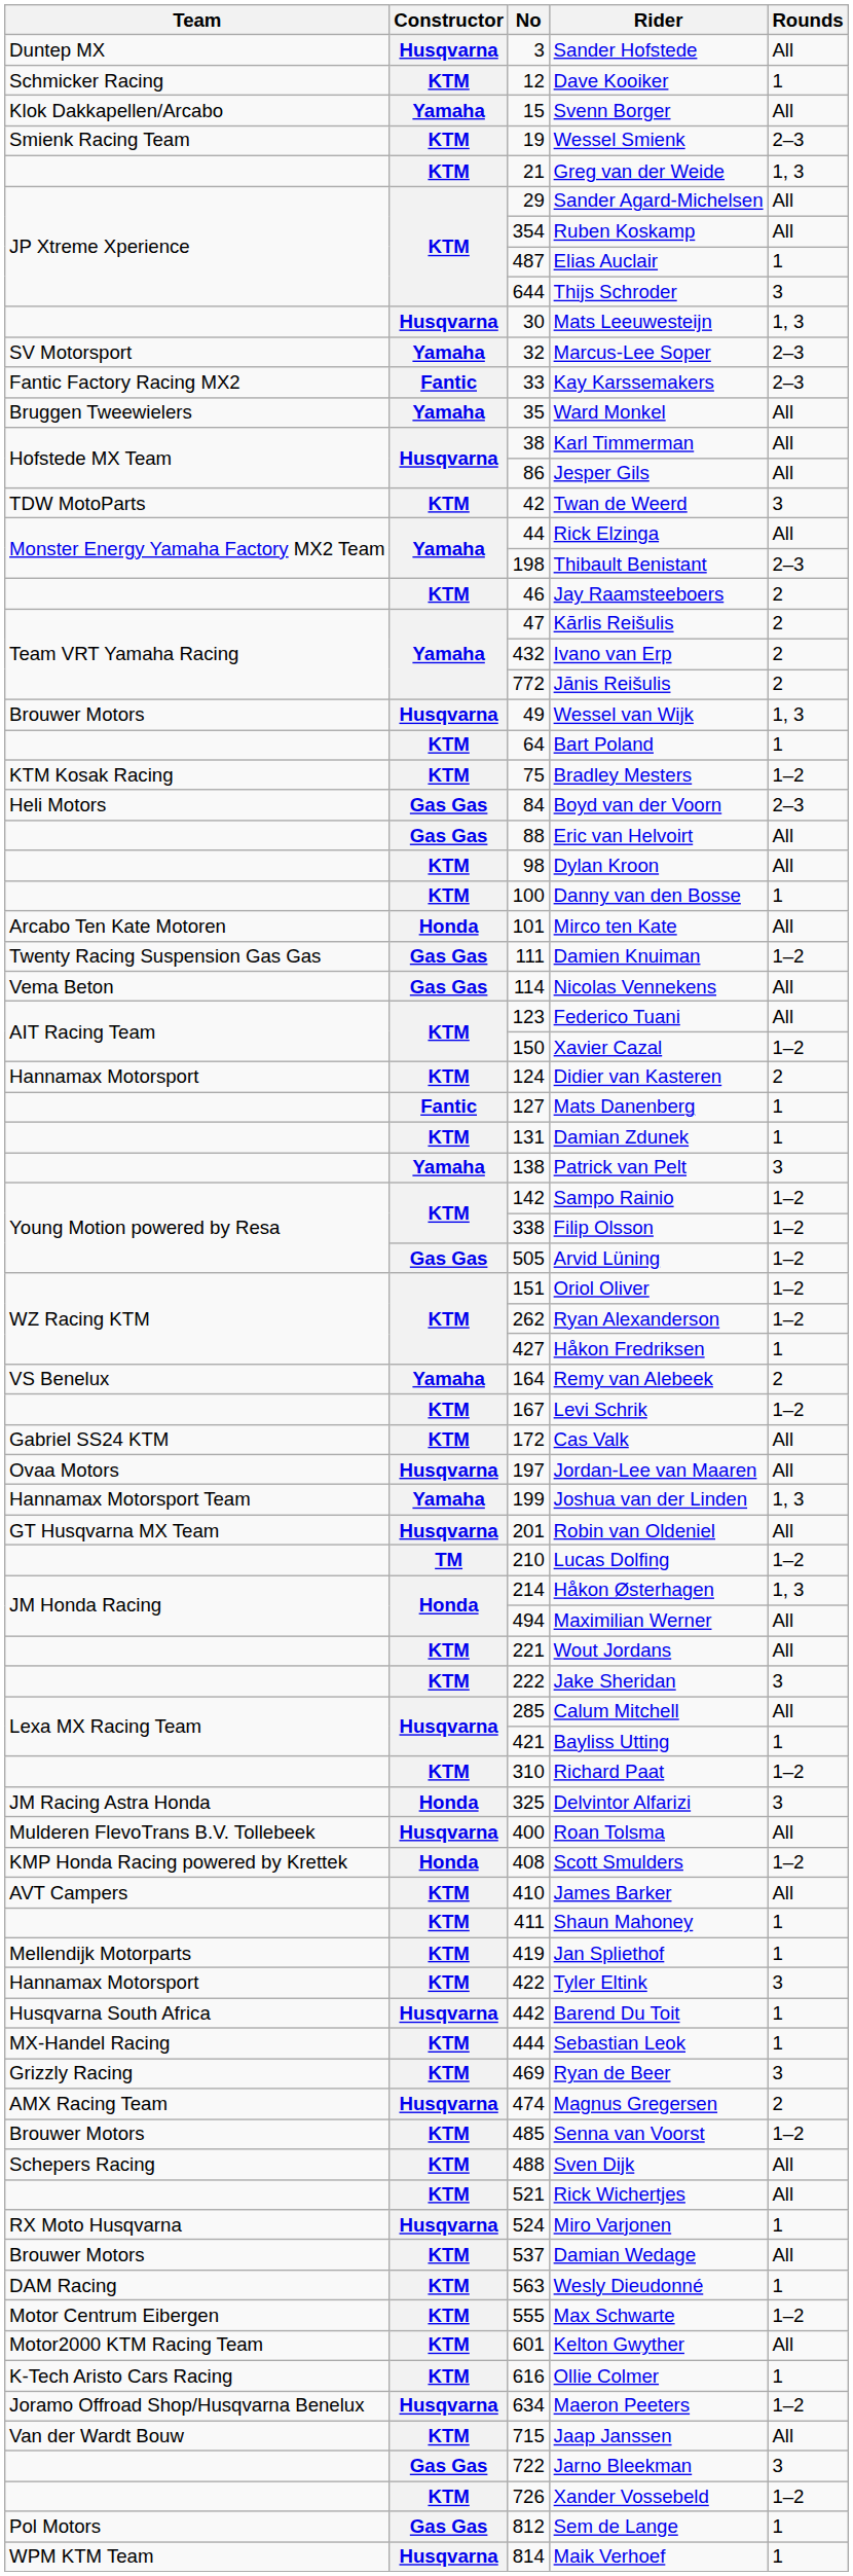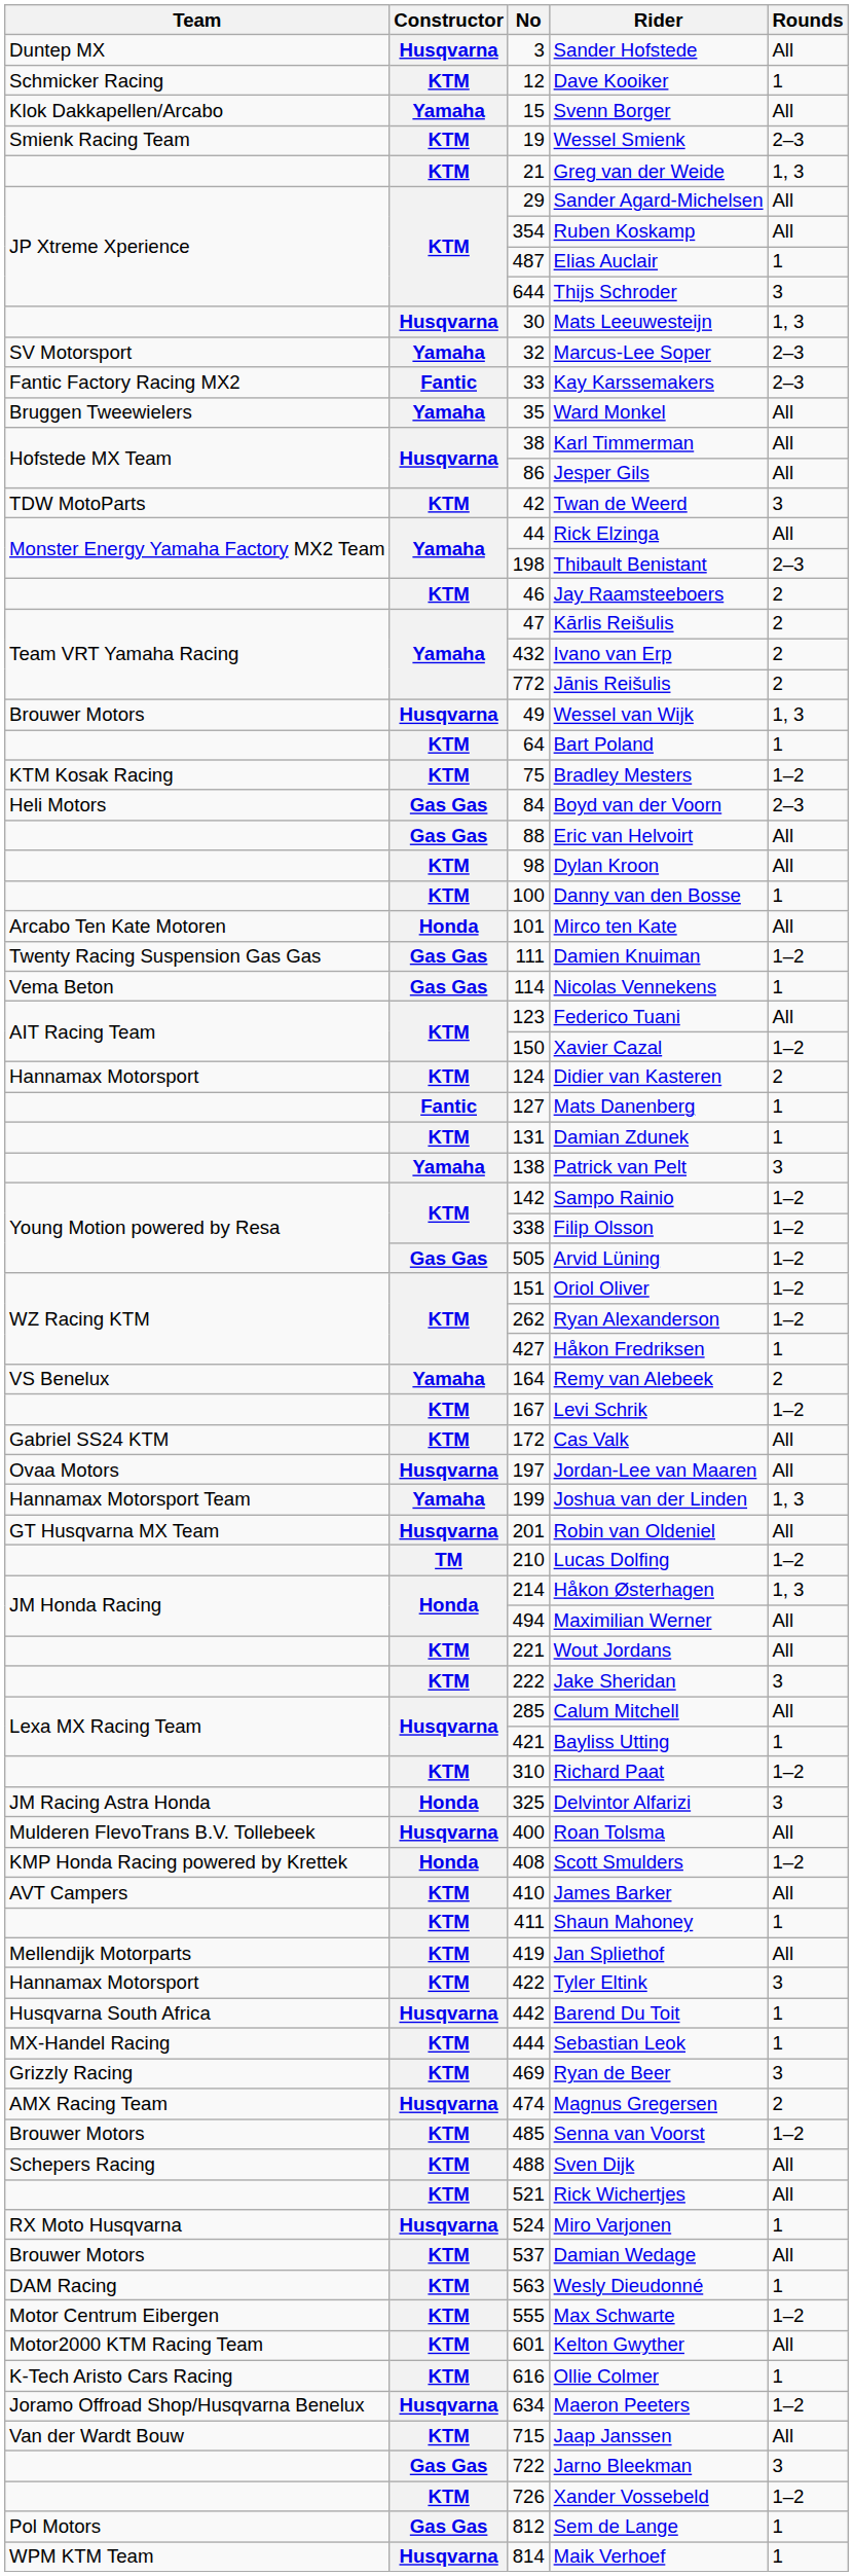 <table class="wikitable" style="font-size: 85%;">
 <tr>
 <th>Team</th>
 <th>Constructor</th>
 <th>No</th>
 <th>Rider</th>
 <th>Rounds</th>
 </tr>
 <tr>
 <td>Duntep MX</td>
 <th><a href='#'>Husqvarna</a></th>
 <td align="right">3</td>
 <td> <a href='#'>Sander Hofstede</a></td>
 <td>All</td>
 </tr>
 <tr>
 <td>Schmicker Racing</td>
 <th><a href='#'>KTM</a></th>
 <td align="right">12</td>
 <td> <a href='#'>Dave Kooiker</a></td>
 <td>1</td>
 </tr>
 <tr>
 <td>Klok Dakkapellen/Arcabo</td>
 <th><a href='#'>Yamaha</a></th>
 <td align="right">15</td>
 <td> <a href='#'>Svenn Borger</a></td>
 <td>All</td>
 </tr>
 <tr>
 <td>Smienk Racing Team</td>
 <th><a href='#'>KTM</a></th>
 <td align="right">19</td>
 <td> <a href='#'>Wessel Smienk</a></td>
 <td>2–3</td>
 </tr>
 <tr>
 <td></td>
 <th><a href='#'>KTM</a></th>
 <td align="right">21</td>
 <td> <a href='#'>Greg van der Weide</a></td>
 <td>1, 3</td>
 </tr>
 <tr>
 <td rowspan=4>JP Xtreme Xperience</td>
 <th rowspan=4><a href='#'>KTM</a></th>
 <td align="right">29</td>
 <td> <a href='#'>Sander Agard-Michelsen</a></td>
 <td>All</td>
 </tr>
 <tr>
 <td align="right">354</td>
 <td> <a href='#'>Ruben Koskamp</a></td>
 <td>All</td>
 </tr>
 <tr>
 <td align="right">487</td>
 <td> <a href='#'>Elias Auclair</a></td>
 <td>1</td>
 </tr>
 <tr>
 <td align="right">644</td>
 <td> <a href='#'>Thijs Schroder</a></td>
 <td>3</td>
 </tr>
 <tr>
 <td></td>
 <th><a href='#'>Husqvarna</a></th>
 <td align="right">30</td>
 <td> <a href='#'>Mats Leeuwesteijn</a></td>
 <td>1, 3</td>
 </tr>
 <tr>
 <td>SV Motorsport</td>
 <th><a href='#'>Yamaha</a></th>
 <td align="right">32</td>
 <td> <a href='#'>Marcus-Lee Soper</a></td>
 <td>2–3</td>
 </tr>
 <tr>
 <td>Fantic Factory Racing MX2</td>
 <th><a href='#'>Fantic</a></th>
 <td align="right">33</td>
 <td> <a href='#'>Kay Karssemakers</a></td>
 <td>2–3</td>
 </tr>
 <tr>
 <td>Bruggen Tweewielers</td>
 <th><a href='#'>Yamaha</a></th>
 <td align="right">35</td>
 <td> <a href='#'>Ward Monkel</a></td>
 <td>All</td>
 </tr>
 <tr>
 <td rowspan=2>Hofstede MX Team</td>
 <th rowspan=2><a href='#'>Husqvarna</a></th>
 <td align="right">38</td>
 <td> <a href='#'>Karl Timmerman</a></td>
 <td>All</td>
 </tr>
 <tr>
 <td align="right">86</td>
 <td> <a href='#'>Jesper Gils</a></td>
 <td>All</td>
 </tr>
 <tr>
 <td>TDW MotoParts</td>
 <th><a href='#'>KTM</a></th>
 <td align="right">42</td>
 <td> <a href='#'>Twan de Weerd</a></td>
 <td>3</td>
 </tr>
 <tr>
 <td rowspan=2><a href='#'>Monster Energy Yamaha Factory</a> MX2 Team</td>
 <th rowspan=2><a href='#'>Yamaha</a></th>
 <td align="right">44</td>
 <td> <a href='#'>Rick Elzinga</a></td>
 <td>All</td>
 </tr>
 <tr>
 <td align="right">198</td>
 <td> <a href='#'>Thibault Benistant</a></td>
 <td>2–3</td>
 </tr>
 <tr>
 <td></td>
 <th><a href='#'>KTM</a></th>
 <td align="right">46</td>
 <td> <a href='#'>Jay Raamsteeboers</a></td>
 <td>2</td>
 </tr>
 <tr>
 <td rowspan=3>Team VRT Yamaha Racing</td>
 <th rowspan=3><a href='#'>Yamaha</a></th>
 <td align="right">47</td>
 <td> <a href='#'>Kārlis Reišulis</a></td>
 <td>2</td>
 </tr>
 <tr>
 <td align="right">432</td>
 <td> <a href='#'>Ivano van Erp</a></td>
 <td>2</td>
 </tr>
 <tr>
 <td align="right">772</td>
 <td> <a href='#'>Jānis Reišulis</a></td>
 <td>2</td>
 </tr>
 <tr>
 <td>Brouwer Motors</td>
 <th><a href='#'>Husqvarna</a></th>
 <td align="right">49</td>
 <td> <a href='#'>Wessel van Wijk</a></td>
 <td>1, 3</td>
 </tr>
 <tr>
 <td></td>
 <th><a href='#'>KTM</a></th>
 <td align="right">64</td>
 <td> <a href='#'>Bart Poland</a></td>
 <td>1</td>
 </tr>
 <tr>
 <td>KTM Kosak Racing</td>
 <th><a href='#'>KTM</a></th>
 <td align="right">75</td>
 <td> <a href='#'>Bradley Mesters</a></td>
 <td>1–2</td>
 </tr>
 <tr>
 <td>Heli Motors</td>
 <th><a href='#'>Gas Gas</a></th>
 <td align="right">84</td>
 <td> <a href='#'>Boyd van der Voorn</a></td>
 <td>2–3</td>
 </tr>
 <tr>
 <td></td>
 <th><a href='#'>Gas Gas</a></th>
 <td align="right">88</td>
 <td> <a href='#'>Eric van Helvoirt</a></td>
 <td>All</td>
 </tr>
 <tr>
 <td></td>
 <th><a href='#'>KTM</a></th>
 <td align="right">98</td>
 <td> <a href='#'>Dylan Kroon</a></td>
 <td>All</td>
 </tr>
 <tr>
 <td></td>
 <th><a href='#'>KTM</a></th>
 <td align="right">100</td>
 <td> <a href='#'>Danny van den Bosse</a></td>
 <td>1</td>
 </tr>
 <tr>
 <td>Arcabo Ten Kate Motoren</td>
 <th><a href='#'>Honda</a></th>
 <td align="right">101</td>
 <td> <a href='#'>Mirco ten Kate</a></td>
 <td>All</td>
 </tr>
 <tr>
 <td>Twenty Racing Suspension Gas Gas</td>
 <th><a href='#'>Gas Gas</a></th>
 <td align="right">111</td>
 <td> <a href='#'>Damien Knuiman</a></td>
 <td>1–2</td>
 </tr>
 <tr>
 <td>Vema Beton</td>
 <th><a href='#'>Gas Gas</a></th>
 <td align="right">114</td>
 <td> <a href='#'>Nicolas Vennekens</a></td>
-<td>All</td>
+<td>1</td>
 </tr>
 <tr>
 <td rowspan=2>AIT Racing Team</td>
 <th rowspan=2><a href='#'>KTM</a></th>
 <td align="right">123</td>
 <td> <a href='#'>Federico Tuani</a></td>
 <td>All</td>
 </tr>
 <tr>
 <td align="right">150</td>
 <td> <a href='#'>Xavier Cazal</a></td>
 <td>1–2</td>
 </tr>
 <tr>
 <td>Hannamax Motorsport</td>
 <th><a href='#'>KTM</a></th>
 <td align="right">124</td>
 <td> <a href='#'>Didier van Kasteren</a></td>
 <td>2</td>
 </tr>
 <tr>
 <td></td>
 <th><a href='#'>Fantic</a></th>
 <td align="right">127</td>
 <td> <a href='#'>Mats Danenberg</a></td>
 <td>1</td>
 </tr>
 <tr>
 <td></td>
 <th><a href='#'>KTM</a></th>
 <td align="right">131</td>
 <td> <a href='#'>Damian Zdunek</a></td>
 <td>1</td>
 </tr>
 <tr>
 <td></td>
 <th><a href='#'>Yamaha</a></th>
 <td align="right">138</td>
 <td> <a href='#'>Patrick van Pelt</a></td>
 <td>3</td>
 </tr>
 <tr>
 <td rowspan=3>Young Motion powered by Resa</td>
 <th rowspan=2><a href='#'>KTM</a></th>
 <td align="right">142</td>
 <td> <a href='#'>Sampo Rainio</a></td>
 <td>1–2</td>
 </tr>
 <tr>
 <td align="right">338</td>
 <td> <a href='#'>Filip Olsson</a></td>
 <td>1–2</td>
 </tr>
 <tr>
 <th><a href='#'>Gas Gas</a></th>
 <td align="right">505</td>
 <td> <a href='#'>Arvid Lüning</a></td>
 <td>1–2</td>
 </tr>
 <tr>
 <td rowspan=3>WZ Racing KTM</td>
 <th rowspan=3><a href='#'>KTM</a></th>
 <td align="right">151</td>
 <td> <a href='#'>Oriol Oliver</a></td>
 <td>1–2</td>
 </tr>
 <tr>
 <td align="right">262</td>
 <td> <a href='#'>Ryan Alexanderson</a></td>
 <td>1–2</td>
 </tr>
 <tr>
 <td align="right">427</td>
 <td> <a href='#'>Håkon Fredriksen</a></td>
 <td>1</td>
 </tr>
 <tr>
 <td>VS Benelux</td>
 <th><a href='#'>Yamaha</a></th>
 <td align="right">164</td>
 <td> <a href='#'>Remy van Alebeek</a></td>
 <td>2</td>
 </tr>
 <tr>
 <td></td>
 <th><a href='#'>KTM</a></th>
 <td align="right">167</td>
 <td> <a href='#'>Levi Schrik</a></td>
 <td>1–2</td>
 </tr>
 <tr>
 <td>Gabriel SS24 KTM</td>
 <th><a href='#'>KTM</a></th>
 <td align="right">172</td>
 <td> <a href='#'>Cas Valk</a></td>
 <td>All</td>
 </tr>
 <tr>
 <td>Ovaa Motors</td>
 <th><a href='#'>Husqvarna</a></th>
 <td align="right">197</td>
 <td> <a href='#'>Jordan-Lee van Maaren</a></td>
 <td>All</td>
 </tr>
 <tr>
 <td>Hannamax Motorsport Team</td>
 <th><a href='#'>Yamaha</a></th>
 <td align="right">199</td>
 <td> <a href='#'>Joshua van der Linden</a></td>
 <td>1, 3</td>
 </tr>
 <tr>
 <td>GT Husqvarna MX Team</td>
 <th><a href='#'>Husqvarna</a></th>
 <td align="right">201</td>
 <td> <a href='#'>Robin van Oldeniel</a></td>
 <td>All</td>
 </tr>
 <tr>
 <td></td>
 <th><a href='#'>TM</a></th>
 <td align="right">210</td>
 <td> <a href='#'>Lucas Dolfing</a></td>
 <td>1–2</td>
 </tr>
 <tr>
 <td rowspan=2>JM Honda Racing</td>
 <th rowspan=2><a href='#'>Honda</a></th>
 <td align="right">214</td>
 <td> <a href='#'>Håkon Østerhagen</a></td>
 <td>1, 3</td>
 </tr>
 <tr>
 <td align="right">494</td>
 <td> <a href='#'>Maximilian Werner</a></td>
 <td>All</td>
 </tr>
 <tr>
 <td></td>
 <th><a href='#'>KTM</a></th>
 <td align="right">221</td>
 <td> <a href='#'>Wout Jordans</a></td>
 <td>All</td>
 </tr>
 <tr>
 <td></td>
 <th><a href='#'>KTM</a></th>
 <td align="right">222</td>
 <td> <a href='#'>Jake Sheridan</a></td>
 <td>3</td>
 </tr>
 <tr>
 <td rowspan=2>Lexa MX Racing Team</td>
 <th rowspan=2><a href='#'>Husqvarna</a></th>
 <td align="right">285</td>
 <td> <a href='#'>Calum Mitchell</a></td>
 <td>All</td>
 </tr>
 <tr>
 <td align="right">421</td>
 <td> <a href='#'>Bayliss Utting</a></td>
 <td>1</td>
 </tr>
 <tr>
 <td></td>
 <th><a href='#'>KTM</a></th>
 <td align="right">310</td>
 <td> <a href='#'>Richard Paat</a></td>
 <td>1–2</td>
 </tr>
 <tr>
 <td>JM Racing Astra Honda</td>
 <th><a href='#'>Honda</a></th>
 <td align="right">325</td>
 <td> <a href='#'>Delvintor Alfarizi</a></td>
 <td>3</td>
 </tr>
 <tr>
 <td>Mulderen FlevoTrans B.V. Tollebeek</td>
 <th><a href='#'>Husqvarna</a></th>
 <td align="right">400</td>
 <td> <a href='#'>Roan Tolsma</a></td>
 <td>All</td>
 </tr>
 <tr>
 <td>KMP Honda Racing powered by Krettek</td>
 <th><a href='#'>Honda</a></th>
 <td align="right">408</td>
 <td> <a href='#'>Scott Smulders</a></td>
 <td>1–2</td>
 </tr>
 <tr>
 <td>AVT Campers</td>
 <th><a href='#'>KTM</a></th>
 <td align="right">410</td>
 <td> <a href='#'>James Barker</a></td>
 <td>All</td>
 </tr>
 <tr>
 <td></td>
 <th><a href='#'>KTM</a></th>
 <td align="right">411</td>
 <td> <a href='#'>Shaun Mahoney</a></td>
 <td>1</td>
 </tr>
 <tr>
 <td>Mellendijk Motorparts</td>
 <th><a href='#'>KTM</a></th>
 <td align="right">419</td>
 <td> <a href='#'>Jan Spliethof</a></td>
-<td>1</td>
+<td>All</td>
 </tr>
 <tr>
 <td>Hannamax Motorsport</td>
 <th><a href='#'>KTM</a></th>
 <td align="right">422</td>
 <td> <a href='#'>Tyler Eltink</a></td>
 <td>3</td>
 </tr>
 <tr>
 <td>Husqvarna South Africa</td>
 <th><a href='#'>Husqvarna</a></th>
 <td align="right">442</td>
 <td> <a href='#'>Barend Du Toit</a></td>
 <td>1</td>
 </tr>
 <tr>
 <td>MX-Handel Racing</td>
 <th><a href='#'>KTM</a></th>
 <td align="right">444</td>
 <td> <a href='#'>Sebastian Leok</a></td>
 <td>1</td>
 </tr>
 <tr>
 <td>Grizzly Racing</td>
 <th><a href='#'>KTM</a></th>
 <td align="right">469</td>
 <td> <a href='#'>Ryan de Beer</a></td>
 <td>3</td>
 </tr>
 <tr>
 <td>AMX Racing Team</td>
 <th><a href='#'>Husqvarna</a></th>
 <td align="right">474</td>
 <td> <a href='#'>Magnus Gregersen</a></td>
 <td>2</td>
 </tr>
 <tr>
 <td>Brouwer Motors</td>
 <th><a href='#'>KTM</a></th>
 <td align="right">485</td>
 <td> <a href='#'>Senna van Voorst</a></td>
 <td>1–2</td>
 </tr>
 <tr>
 <td>Schepers Racing</td>
 <th><a href='#'>KTM</a></th>
 <td align="right">488</td>
 <td> <a href='#'>Sven Dijk</a></td>
 <td>All</td>
 </tr>
 <tr>
 <td></td>
 <th><a href='#'>KTM</a></th>
 <td align="right">521</td>
 <td> <a href='#'>Rick Wichertjes</a></td>
 <td>All</td>
 </tr>
 <tr>
 <td>RX Moto Husqvarna</td>
 <th><a href='#'>Husqvarna</a></th>
 <td align="right">524</td>
 <td> <a href='#'>Miro Varjonen</a></td>
 <td>1</td>
 </tr>
 <tr>
 <td>Brouwer Motors</td>
 <th><a href='#'>KTM</a></th>
 <td align="right">537</td>
 <td> <a href='#'>Damian Wedage</a></td>
 <td>All</td>
 </tr>
 <tr>
 <td>DAM Racing</td>
 <th><a href='#'>KTM</a></th>
 <td align="right">563</td>
 <td> <a href='#'>Wesly Dieudonné</a></td>
 <td>1</td>
 </tr>
 <tr>
 <td>Motor Centrum Eibergen</td>
 <th><a href='#'>KTM</a></th>
 <td align="right">555</td>
 <td> <a href='#'>Max Schwarte</a></td>
 <td>1–2</td>
 </tr>
 <tr>
 <td>Motor2000 KTM Racing Team</td>
 <th><a href='#'>KTM</a></th>
 <td align="right">601</td>
 <td> <a href='#'>Kelton Gwyther</a></td>
 <td>All</td>
 </tr>
 <tr>
 <td>K-Tech Aristo Cars Racing</td>
 <th><a href='#'>KTM</a></th>
 <td align="right">616</td>
 <td> <a href='#'>Ollie Colmer</a></td>
 <td>1</td>
 </tr>
 <tr>
 <td>Joramo Offroad Shop/Husqvarna Benelux</td>
 <th><a href='#'>Husqvarna</a></th>
 <td align="right">634</td>
 <td> <a href='#'>Maeron Peeters</a></td>
 <td>1–2</td>
 </tr>
 <tr>
 <td>Van der Wardt Bouw</td>
 <th><a href='#'>KTM</a></th>
 <td align="right">715</td>
 <td> <a href='#'>Jaap Janssen</a></td>
 <td>All</td>
 </tr>
 <tr>
 <td></td>
 <th><a href='#'>Gas Gas</a></th>
 <td align="right">722</td>
 <td> <a href='#'>Jarno Bleekman</a></td>
 <td>3</td>
 </tr>
 <tr>
 <td></td>
 <th><a href='#'>KTM</a></th>
 <td align="right">726</td>
 <td> <a href='#'>Xander Vossebeld</a></td>
 <td>1–2</td>
 </tr>
 <tr>
 <td>Pol Motors</td>
 <th><a href='#'>Gas Gas</a></th>
 <td align="right">812</td>
 <td> <a href='#'>Sem de Lange</a></td>
 <td>1</td>
 </tr>
 <tr>
 <td>WPM KTM Team</td>
 <th><a href='#'>Husqvarna</a></th>
 <td align="right">814</td>
 <td> <a href='#'>Maik Verhoef</a></td>
 <td>1</td>
 </tr>
 <tr>
 </tr>
 </table>
